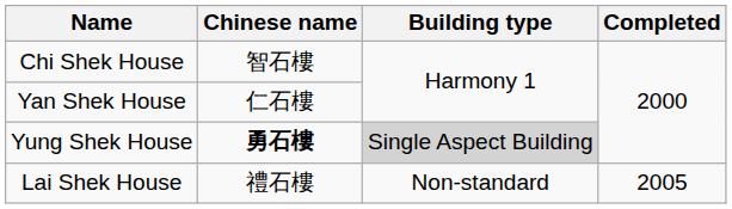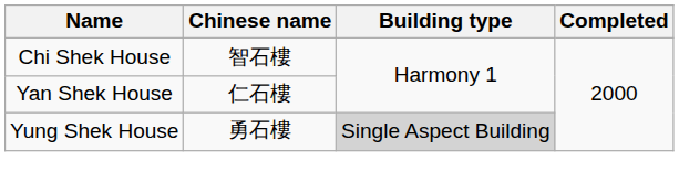 <table class="wikitable" style="text-align: center">
 <tr>
 <th>Name</th>
 <th>Chinese name</th>
 <th>Building type</th>
 <th>Completed</th>
 </tr>
 <tr>
 <td>Chi Shek House</td>
 <td>智石樓</td>
 <td rowspan="2">Harmony 1</td>
 <td rowspan="3">2000</td>
 </tr>
 <tr>
 <td>Yan Shek House</td>
 <td>仁石樓</td>
 </tr>
 <tr>
 <td>Yung Shek House</td>
-<td><strong>勇石樓</strong></td>
+<td>勇石樓</td>
 <td style="background: lightgrey;">Single Aspect Building</td>
 </tr>
-<tr>
-<td>Lai Shek House</td>
-<td>禮石樓</td>
-<td>Non-standard</td>
-<td>2005</td>
-</tr>
 </table>
